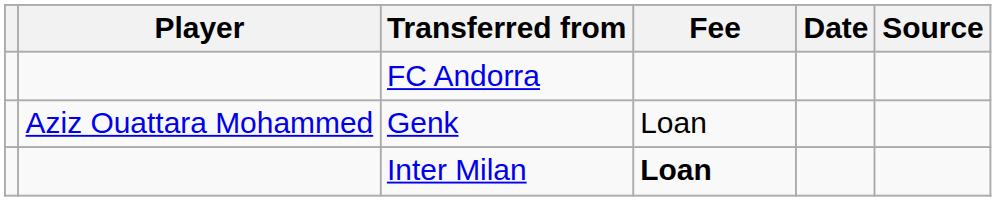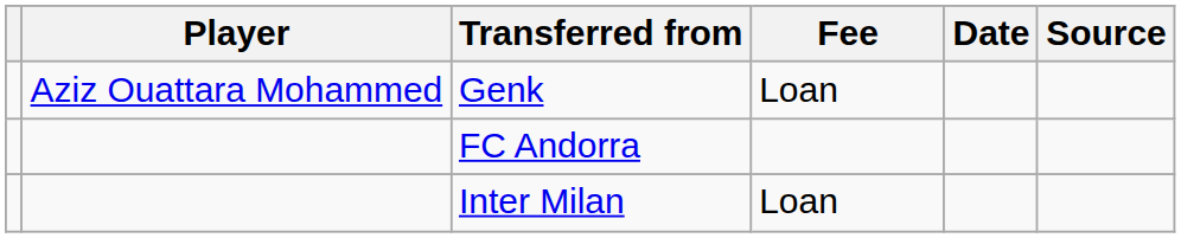 <table class="wikitable plainrowheaders sortable">
 <tr>
 <th></th>
 <th scope="col">Player</th>
 <th>Transferred from</th>
 <th style="width: 80px;">Fee</th>
 <th scope="col">Date</th>
 <th scope="col">Source</th>
-</tr>
-<tr>
-<td align="center"></td>
-<td> </td>
-<td> <a href='#'>FC Andorra</a></td>
-<td></td>
-<td></td>
-<td></td>
 </tr>
 <tr>
 <td align="center"></td>
 <td> <a href='#'>Aziz Ouattara Mohammed</a></td>
 <td> <a href='#'>Genk</a></td>
 <td>Loan</td>
 <td></td>
 <td></td>
 </tr>
 <tr>
 <td align="center"></td>
 <td> </td>
+<td> <a href='#'>FC Andorra</a></td>
+<td></td>
+<td></td>
+<td></td>
+</tr>
+<tr>
+<td align="center"></td>
+<td> </td>
 <td> <a href='#'>Inter Milan</a></td>
-<td><strong>Loan</strong></td>
+<td>Loan</td>
 <td></td>
 <td></td>
 </tr>
 </table>
